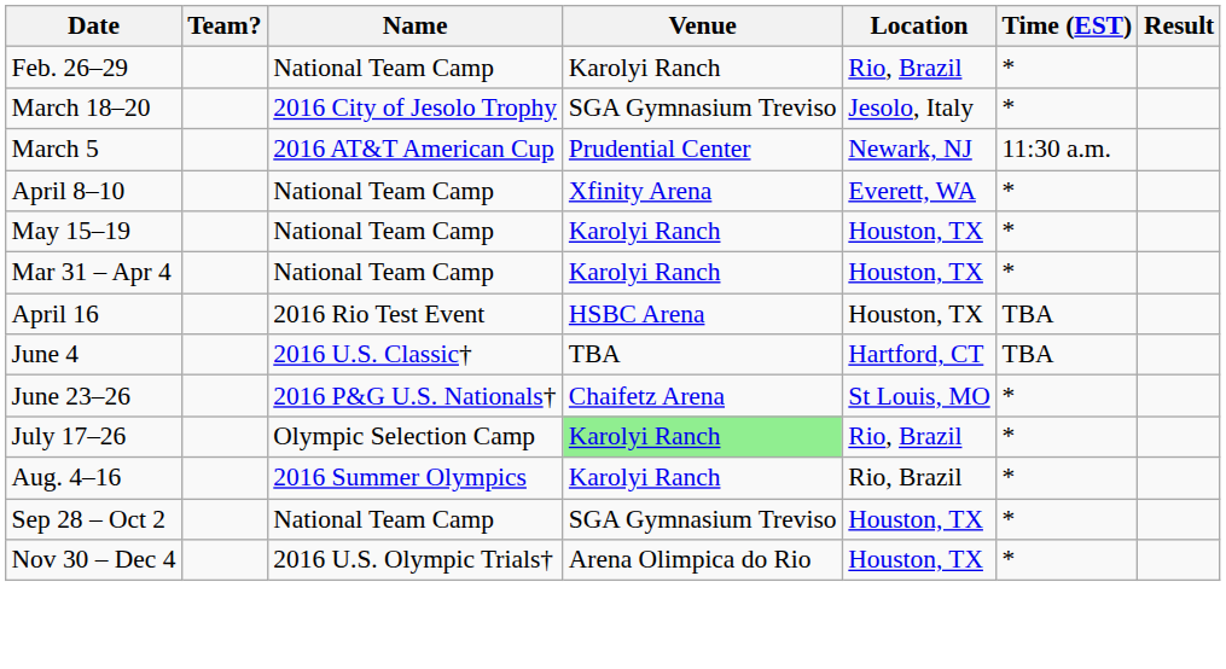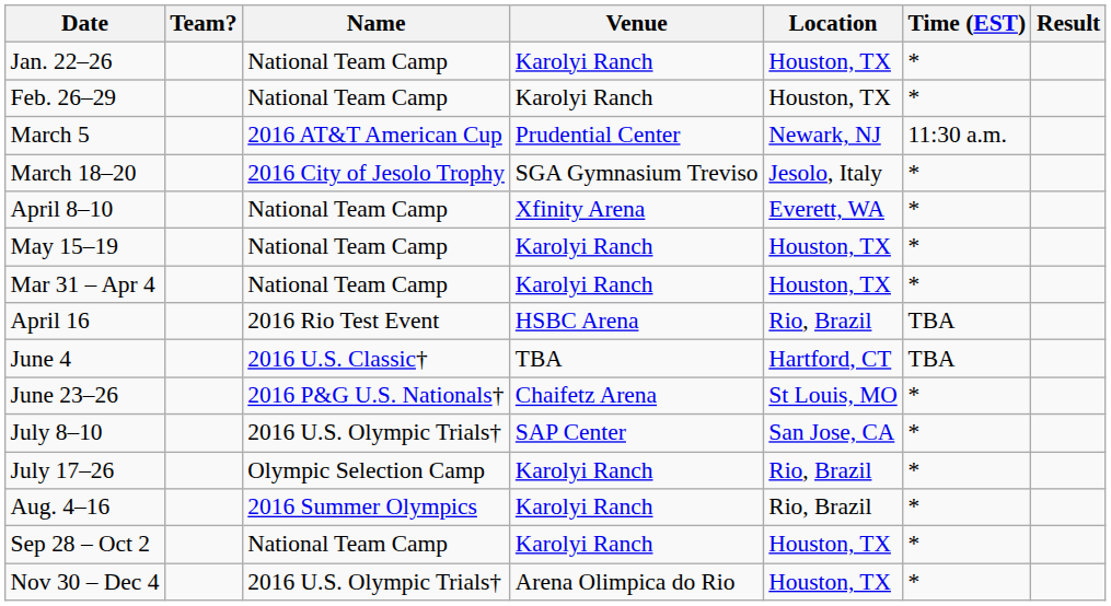 <table class="wikitable">
 <tr>
 <th>Date</th>
 <th>Team?</th>
 <th>Name</th>
 <th>Venue</th>
 <th>Location</th>
 <th>Time (<a href='#'>EST</a>)</th>
 <th>Result</th>
 </tr>
 <tr>
+<td>Jan. 22–26</td>
+<td></td>
+<td>National Team Camp</td>
+<td><a href='#'>Karolyi Ranch</a></td>
+<td><a href='#'>Houston, TX</a></td>
+<td>*</td>
+<td></td>
+</tr>
+<tr>
 <td>Feb. 26–29</td>
 <td></td>
 <td>National Team Camp</td>
 <td>Karolyi Ranch</td>
-<td><a href='#'>Rio</a>, <a href='#'>Brazil</a></td>
-<td>*</td>
-<td></td>
-</tr>
-<tr>
-<td>March 18–20</td>
-<td></td>
-<td><a href='#'>2016 City of Jesolo Trophy</a></td>
-<td>SGA Gymnasium Treviso</td>
-<td><a href='#'>Jesolo</a>, Italy</td>
+<td>Houston, TX</td>
 <td>*</td>
 <td></td>
 </tr>
 <tr>
 <td>March 5</td>
 <td></td>
 <td><a href='#'>2016 AT&T American Cup</a></td>
 <td><a href='#'>Prudential Center</a></td>
 <td><a href='#'>Newark, NJ</a></td>
 <td>11:30 a.m.</td>
+<td></td>
+</tr>
+<tr>
+<td>March 18–20</td>
+<td></td>
+<td><a href='#'>2016 City of Jesolo Trophy</a></td>
+<td>SGA Gymnasium Treviso</td>
+<td><a href='#'>Jesolo</a>, Italy</td>
+<td>*</td>
 <td></td>
 </tr>
 <tr>
 <td>April 8–10</td>
 <td></td>
 <td>National Team Camp</td>
 <td><a href='#'>Xfinity Arena</a></td>
 <td><a href='#'>Everett, WA</a></td>
 <td>*</td>
 <td></td>
 </tr>
 <tr>
 <td>May 15–19</td>
 <td></td>
 <td>National Team Camp</td>
 <td><a href='#'>Karolyi Ranch</a></td>
 <td><a href='#'>Houston, TX</a></td>
 <td>*</td>
 <td></td>
 </tr>
 <tr>
 <td>Mar 31 – Apr 4</td>
 <td></td>
 <td>National Team Camp</td>
 <td><a href='#'>Karolyi Ranch</a></td>
 <td><a href='#'>Houston, TX</a></td>
 <td>*</td>
 <td></td>
 </tr>
 <tr>
 <td>April 16</td>
 <td></td>
 <td>2016 Rio Test Event</td>
 <td><a href='#'>HSBC Arena</a></td>
-<td>Houston, TX</td>
+<td><a href='#'>Rio</a>, <a href='#'>Brazil</a></td>
 <td>TBA</td>
 <td></td>
 </tr>
 <tr>
 <td>June 4</td>
 <td></td>
 <td><a href='#'>2016 U.S. Classic</a>†</td>
 <td>TBA</td>
 <td><a href='#'>Hartford, CT</a></td>
 <td>TBA</td>
 <td></td>
 </tr>
 <tr>
 <td>June 23–26</td>
 <td></td>
 <td><a href='#'>2016 P&G U.S. Nationals</a>†</td>
 <td><a href='#'>Chaifetz Arena</a></td>
 <td><a href='#'>St Louis, MO</a></td>
 <td>*</td>
 <td></td>
 </tr>
 <tr>
+<td>July 8–10</td>
+<td></td>
+<td>2016 U.S. Olympic Trials†</td>
+<td><a href='#'>SAP Center</a></td>
+<td><a href='#'>San Jose, CA</a></td>
+<td>*</td>
+<td></td>
+</tr>
+<tr>
 <td>July 17–26</td>
 <td></td>
 <td>Olympic Selection Camp</td>
-<td style="background: lightgreen;"><a href='#'>Karolyi Ranch</a></td>
+<td><a href='#'>Karolyi Ranch</a></td>
 <td><a href='#'>Rio</a>, <a href='#'>Brazil</a></td>
 <td>*</td>
 <td></td>
 </tr>
 <tr>
 <td>Aug. 4–16</td>
 <td></td>
 <td><a href='#'>2016 Summer Olympics</a></td>
 <td><a href='#'>Karolyi Ranch</a></td>
 <td>Rio, Brazil</td>
 <td>*</td>
 <td></td>
 </tr>
 <tr>
 <td>Sep 28 – Oct 2</td>
 <td></td>
 <td>National Team Camp</td>
-<td>SGA Gymnasium Treviso</td>
+<td><a href='#'>Karolyi Ranch</a></td>
 <td><a href='#'>Houston, TX</a></td>
 <td>*</td>
 <td></td>
 </tr>
 <tr>
 <td>Nov 30 – Dec 4</td>
 <td></td>
 <td>2016 U.S. Olympic Trials†</td>
 <td>Arena Olimpica do Rio</td>
 <td><a href='#'>Houston, TX</a></td>
 <td>*</td>
 <td></td>
 </tr>
 </table>
